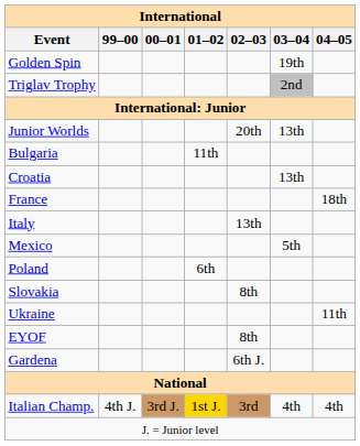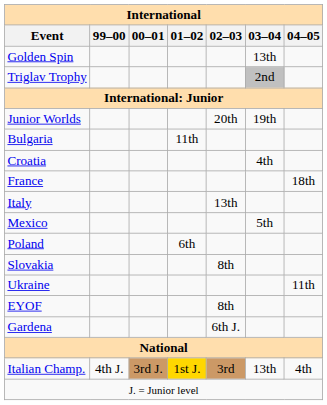 <table class="wikitable" style="text-align:center">
 <tr>
 <th style="background-color: #ffdead; " colspan=7 align=center>International</th>
 </tr>
 <tr>
 <th>Event</th>
 <th>99–00</th>
 <th>00–01</th>
 <th>01–02</th>
 <th>02–03</th>
 <th>03–04</th>
 <th>04–05</th>
 </tr>
 <tr>
 <td align=left><a href='#'>Golden Spin</a></td>
 <td></td>
 <td></td>
 <td></td>
 <td></td>
-<td>19th</td>
+<td>13th</td>
 <td></td>
 </tr>
 <tr>
 <td align=left><a href='#'>Triglav Trophy</a></td>
 <td></td>
 <td></td>
 <td></td>
 <td></td>
 <td bgcolor=silver>2nd</td>
 <td></td>
 </tr>
 <tr>
 <th style="background-color: #ffdead; " colspan=7 align=center>International: Junior</th>
 </tr>
 <tr>
 <td align=left><a href='#'>Junior Worlds</a></td>
 <td></td>
 <td></td>
 <td></td>
 <td>20th</td>
-<td>13th</td>
+<td>19th</td>
 <td></td>
 </tr>
 <tr>
 <td align=left> <a href='#'>Bulgaria</a></td>
 <td></td>
 <td></td>
 <td>11th</td>
 <td></td>
 <td></td>
 <td></td>
 </tr>
 <tr>
 <td align=left> <a href='#'>Croatia</a></td>
 <td></td>
 <td></td>
 <td></td>
 <td></td>
-<td>13th</td>
+<td>4th</td>
 <td></td>
 </tr>
 <tr>
 <td align=left> <a href='#'>France</a></td>
 <td></td>
 <td></td>
 <td></td>
 <td></td>
 <td></td>
 <td>18th</td>
 </tr>
 <tr>
 <td align=left> <a href='#'>Italy</a></td>
 <td></td>
 <td></td>
 <td></td>
 <td>13th</td>
 <td></td>
 <td></td>
 </tr>
 <tr>
 <td align=left> <a href='#'>Mexico</a></td>
 <td></td>
 <td></td>
 <td></td>
 <td></td>
 <td>5th</td>
 <td></td>
 </tr>
 <tr>
 <td align=left> <a href='#'>Poland</a></td>
 <td></td>
 <td></td>
 <td>6th</td>
 <td></td>
 <td></td>
 <td></td>
 </tr>
 <tr>
 <td align=left> <a href='#'>Slovakia</a></td>
 <td></td>
 <td></td>
 <td></td>
 <td>8th</td>
 <td></td>
 <td></td>
 </tr>
 <tr>
 <td align=left> <a href='#'>Ukraine</a></td>
 <td></td>
 <td></td>
 <td></td>
 <td></td>
 <td></td>
 <td>11th</td>
 </tr>
 <tr>
 <td align=left><a href='#'>EYOF</a></td>
 <td></td>
 <td></td>
 <td></td>
 <td>8th</td>
 <td></td>
 <td></td>
 </tr>
 <tr>
 <td align=left><a href='#'>Gardena</a></td>
 <td></td>
 <td></td>
 <td></td>
 <td>6th J.</td>
 <td></td>
 <td></td>
 </tr>
 <tr>
 <th style="background-color: #ffdead; " colspan=7 align=center>National</th>
 </tr>
 <tr>
 <td align=left><a href='#'>Italian Champ.</a></td>
 <td>4th J.</td>
 <td bgcolor=cc9966>3rd J.</td>
 <td bgcolor=gold>1st J.</td>
 <td bgcolor=cc9966>3rd</td>
-<td>4th</td>
+<td>13th</td>
 <td>4th</td>
 </tr>
 <tr>
 <td colspan=7 align=center><small> J. = Junior level </small></td>
 </tr>
 </table>
